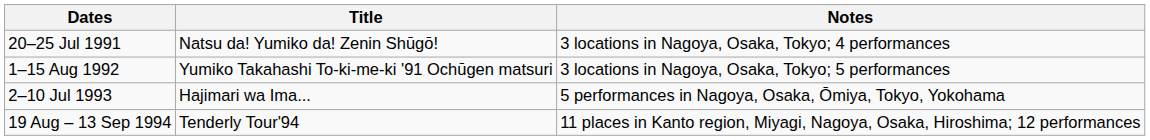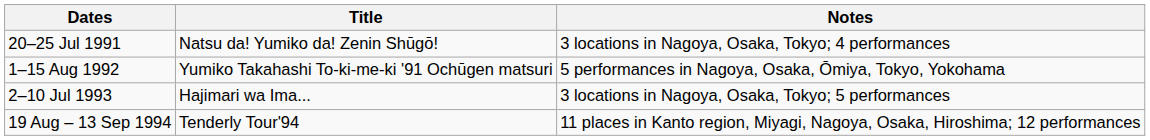 <table class="wikitable">
 <tr>
 <th>Dates</th>
 <th>Title</th>
 <th>Notes</th>
 </tr>
 <tr>
 <td>20–25 Jul 1991</td>
 <td>Natsu da! Yumiko da! Zenin Shūgō!</td>
 <td>3 locations in Nagoya, Osaka, Tokyo; 4 performances</td>
 </tr>
 <tr>
 <td>1–15 Aug 1992</td>
 <td>Yumiko Takahashi To-ki-me-ki '91 Ochūgen matsuri</td>
-<td>3 locations in Nagoya, Osaka, Tokyo; 5 performances</td>
+<td>5 performances in Nagoya, Osaka, Ōmiya, Tokyo, Yokohama</td>
 </tr>
 <tr>
 <td>2–10 Jul 1993</td>
 <td>Hajimari wa Ima...</td>
-<td>5 performances in Nagoya, Osaka, Ōmiya, Tokyo, Yokohama</td>
+<td>3 locations in Nagoya, Osaka, Tokyo; 5 performances</td>
 </tr>
 <tr>
 <td>19 Aug – 13 Sep 1994</td>
 <td>Tenderly Tour'94</td>
 <td>11 places in Kanto region, Miyagi, Nagoya, Osaka, Hiroshima; 12 performances</td>
 </tr>
 </table>
